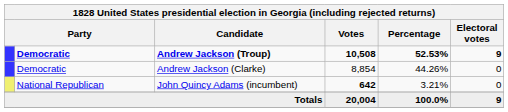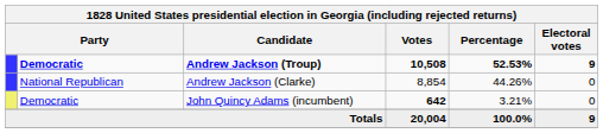 <table class="wikitable" style="font-size: 95%;">
 <tr>
 <th colspan="6">1828 United States presidential election in Georgia (including rejected returns)</th>
 </tr>
 <tr>
 <th colspan="2" style="width: 15em">Party</th>
 <th style="width: 17em">Candidate</th>
 <th style="width: 5em">Votes</th>
 <th style="width: 7em">Percentage</th>
 <th style="width: 5em">Electoral votes</th>
 </tr>
 <tr>
 <th style="background-color:#3333FF; width: 3px"></th>
 <td style="width: 130px"><strong><a href='#'>Democratic</a></strong></td>
 <td><strong><a href='#'>Andrew Jackson</a> (Troup)</strong></td>
 <td align="right"><strong>10,508</strong></td>
 <td align="right"><strong>52.53%</strong></td>
 <td align="right"><strong>9</strong></td>
 </tr>
 <tr>
 <th style="background-color:#3333FF; width: 3px"></th>
-<td style="width: 130px"><a href='#'>Democratic</a></td>
+<td style="width: 130px"><a href='#'>National Republican</a></td>
 <td><a href='#'>Andrew Jackson</a> (Clarke)</td>
 <td align="right">8,854</td>
 <td align="right">44.26%</td>
 <td align="right">0</td>
 </tr>
 <tr>
 <th style="background-color:#F0F071; width: 3px"></th>
-<td style="width: 130px"><a href='#'>National Republican</a></td>
+<td style="width: 130px"><a href='#'>Democratic</a></td>
 <td><a href='#'>John Quincy Adams</a> (incumbent)</td>
 <td align="right"><strong>642</strong></td>
 <td align="right">3.21%</td>
 <td align="right">0</td>
 </tr>
 <tr>
 </tr>
 <tr bgcolor="#EEEEEE">
 <td colspan="3" align="right"><strong>Totals</strong></td>
 <td align="right"><strong>20,004</strong></td>
 <td align="right"><strong>100.0%</strong></td>
 <td align="right"><strong>9</strong></td>
 </tr>
 <tr>
 </tr>
 </table>
